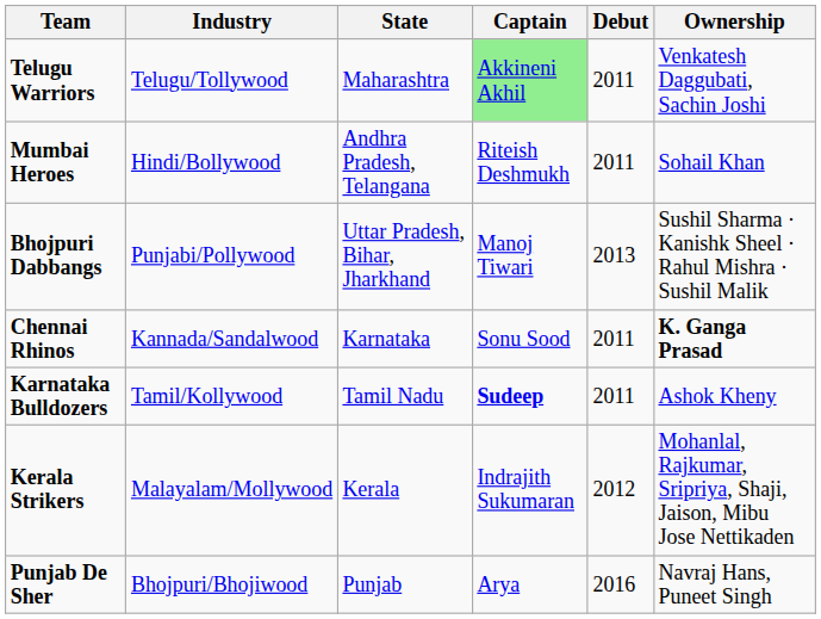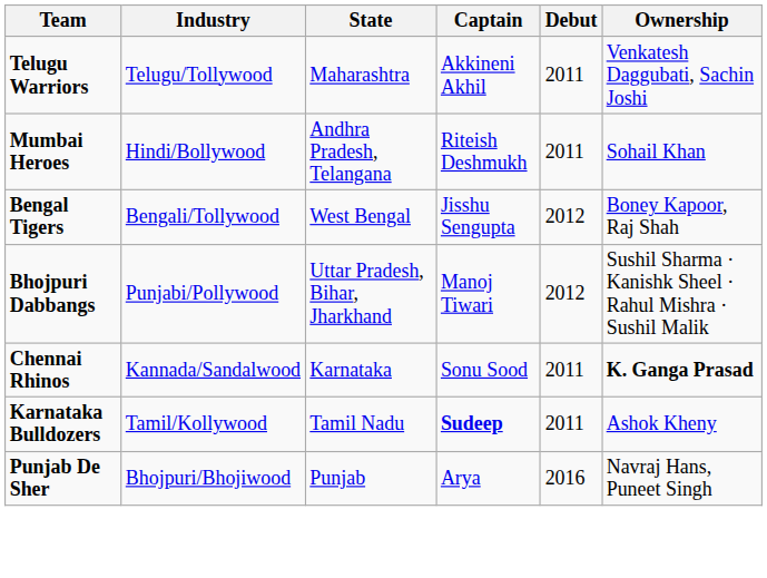 <table class="wikitable sortable">
 <tr>
 <th>Team</th>
 <th>Industry</th>
 <th>State</th>
 <th>Captain</th>
 <th>Debut</th>
 <th>Ownership</th>
 </tr>
 <tr>
 <td><strong>Telugu Warriors</strong></td>
 <td><a href='#'>Telugu/Tollywood</a></td>
 <td><a href='#'>Maharashtra</a></td>
-<td style="background: lightgreen;"><a href='#'>Akkineni Akhil</a></td>
+<td><a href='#'>Akkineni Akhil</a></td>
 <td>2011</td>
 <td><a href='#'>Venkatesh Daggubati</a>, <a href='#'>Sachin Joshi</a></td>
 </tr>
 <tr>
 <td><strong>Mumbai Heroes</strong></td>
 <td><a href='#'>Hindi/Bollywood</a></td>
 <td><a href='#'>Andhra Pradesh</a>, <a href='#'>Telangana</a></td>
 <td><a href='#'>Riteish Deshmukh</a></td>
 <td>2011</td>
 <td><a href='#'>Sohail Khan</a></td>
 </tr>
 <tr>
+<td><strong>Bengal Tigers</strong></td>
+<td><a href='#'>Bengali/Tollywood</a></td>
+<td><a href='#'>West Bengal</a></td>
+<td><a href='#'>Jisshu Sengupta</a></td>
+<td>2012</td>
+<td><a href='#'>Boney Kapoor</a>, Raj Shah</td>
+</tr>
+<tr>
 <td><strong>Bhojpuri Dabbangs</strong></td>
 <td><a href='#'>Punjabi/Pollywood</a></td>
 <td><a href='#'>Uttar Pradesh</a>, <a href='#'>Bihar</a>, <a href='#'>Jharkhand</a></td>
 <td><a href='#'>Manoj Tiwari</a></td>
-<td>2013</td>
+<td>2012</td>
 <td>Sushil Sharma · Kanishk Sheel · Rahul Mishra · Sushil Malik</td>
 </tr>
 <tr>
 <td><strong>Chennai Rhinos</strong></td>
 <td><a href='#'>Kannada/Sandalwood</a></td>
 <td><a href='#'>Karnataka</a></td>
 <td><a href='#'>Sonu Sood</a></td>
 <td>2011</td>
 <td><strong>K. Ganga Prasad</strong></td>
 </tr>
 <tr>
 <td><strong>Karnataka Bulldozers</strong></td>
 <td><a href='#'>Tamil/Kollywood</a></td>
 <td><a href='#'>Tamil Nadu</a></td>
 <td><strong><a href='#'>Sudeep</a></strong></td>
 <td>2011</td>
 <td><a href='#'>Ashok Kheny</a></td>
 </tr>
 <tr>
-<td><strong>Kerala Strikers</strong></td>
-<td><a href='#'>Malayalam/Mollywood</a></td>
-<td><a href='#'>Kerala</a></td>
-<td><a href='#'>Indrajith Sukumaran</a></td>
-<td>2012</td>
-<td><a href='#'>Mohanlal</a>, <a href='#'>Rajkumar</a>, <a href='#'>Sripriya</a>, Shaji, Jaison, Mibu Jose Nettikaden</td>
-</tr>
-<tr>
 <td><strong>Punjab De Sher</strong></td>
 <td><a href='#'>Bhojpuri/Bhojiwood</a></td>
 <td><a href='#'>Punjab</a></td>
 <td><a href='#'>Arya</a></td>
 <td>2016</td>
 <td>Navraj Hans, Puneet Singh</td>
 </tr>
 </table>
